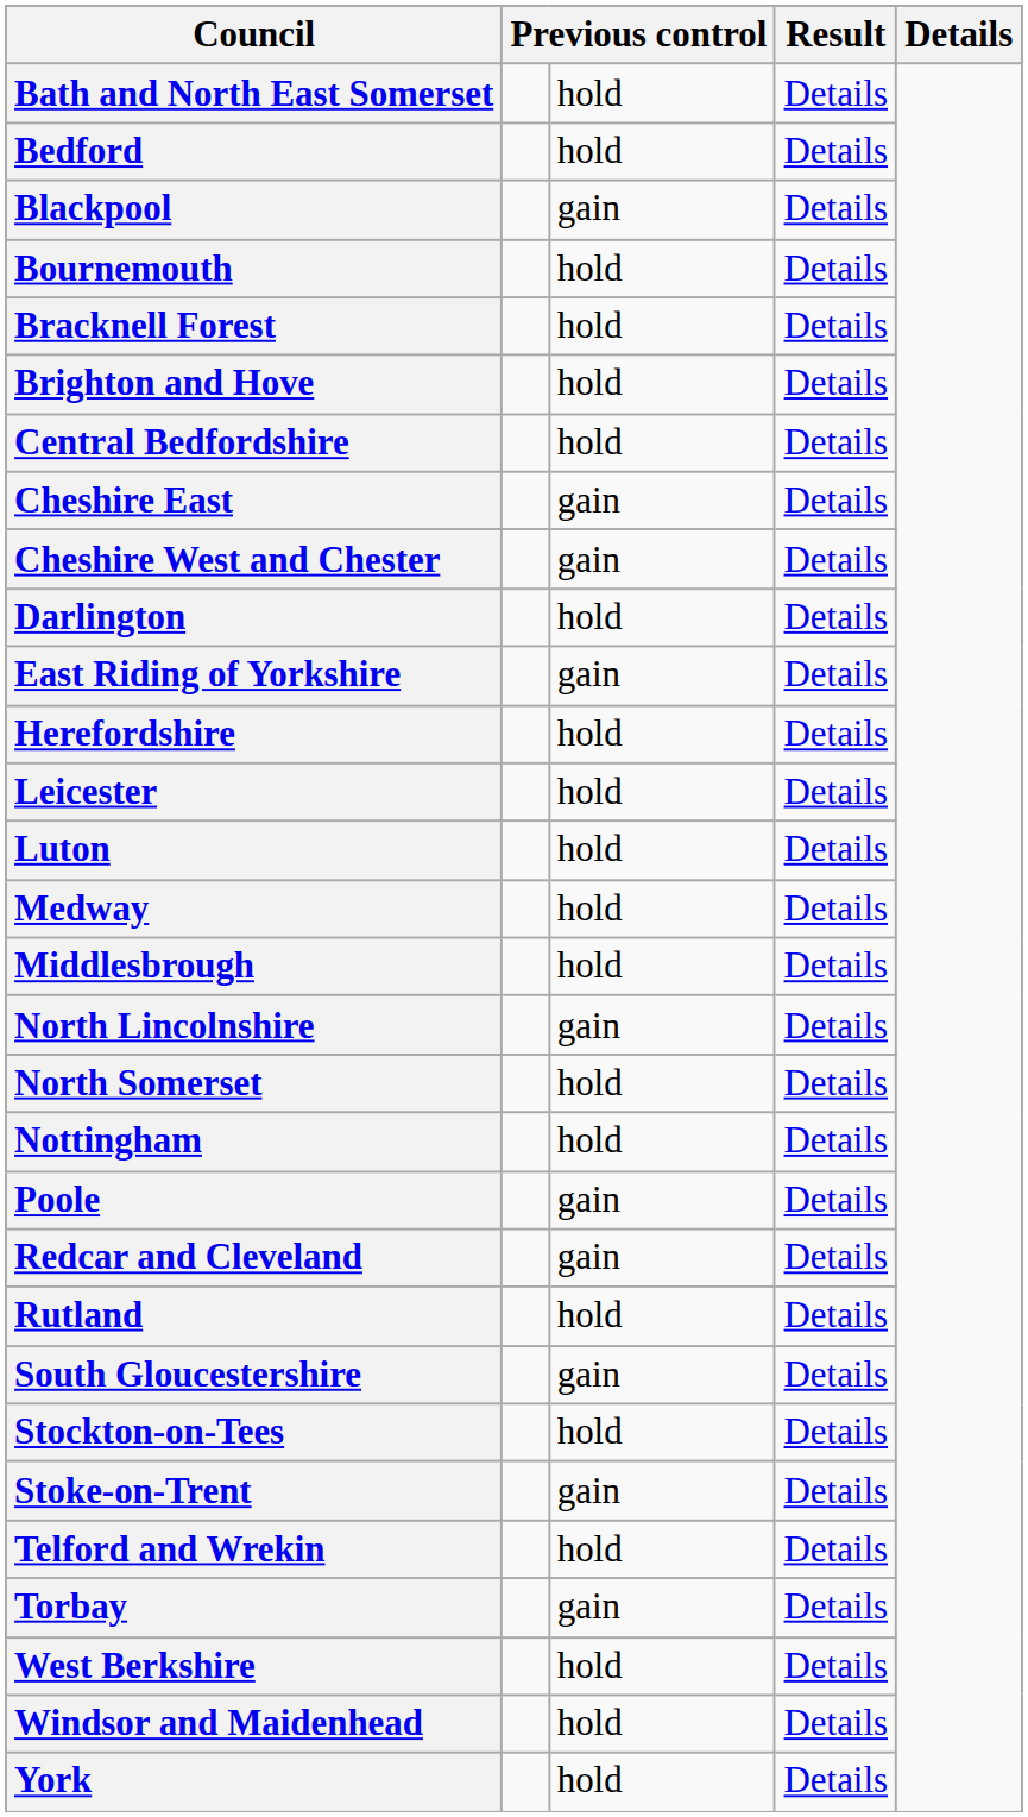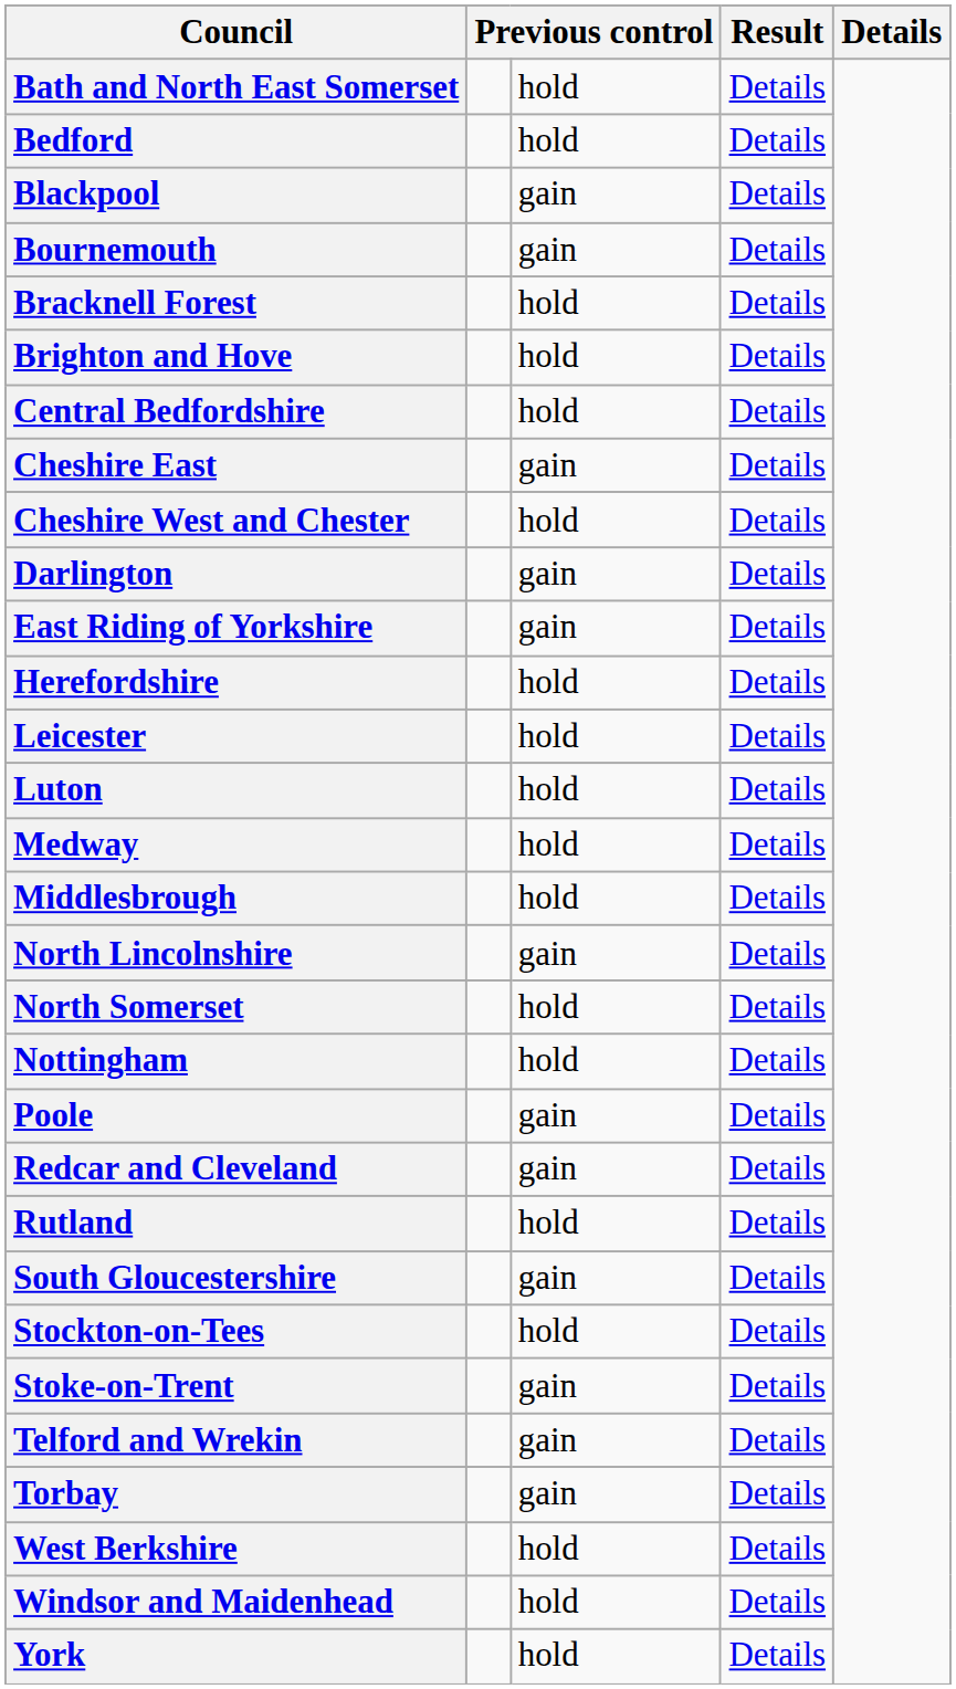 <table class="wikitable">
 <tr>
 <th scope="col">Council</th>
 <th colspan=2>Previous control</th>
 <th colspan=2>Result</th>
 <th scope="col" class="unsortable">Details</th>
 </tr>
 <tr>
 <th scope="row" style="text-align: left;"><a href='#'>Bath and North East Somerset</a></th>
 <td></td>
 <td> hold</td>
 <td><a href='#'>Details</a></td>
 </tr>
 <tr>
 <th scope="row" style="text-align: left;"><a href='#'>Bedford</a></th>
 <td></td>
 <td> hold</td>
 <td><a href='#'>Details</a></td>
 </tr>
 <tr>
 <th scope="row" style="text-align: left;"><a href='#'>Blackpool</a></th>
 <td></td>
 <td> gain</td>
 <td><a href='#'>Details</a></td>
 </tr>
 <tr>
 <th scope="row" style="text-align: left;"><a href='#'>Bournemouth</a></th>
 <td></td>
-<td> hold</td>
+<td> gain</td>
 <td><a href='#'>Details</a></td>
 </tr>
 <tr>
 <th scope="row" style="text-align: left;"><a href='#'>Bracknell Forest</a></th>
 <td></td>
 <td> hold</td>
 <td><a href='#'>Details</a></td>
 </tr>
 <tr>
 <th scope="row" style="text-align: left;"><a href='#'>Brighton and Hove</a></th>
 <td></td>
 <td> hold</td>
 <td><a href='#'>Details</a></td>
 </tr>
 <tr>
 <th scope="row" style="text-align: left;"><a href='#'>Central Bedfordshire</a></th>
 <td></td>
 <td> hold</td>
 <td><a href='#'>Details</a></td>
 </tr>
 <tr>
 <th scope="row" style="text-align: left;"><a href='#'>Cheshire East</a></th>
 <td></td>
 <td> gain</td>
 <td><a href='#'>Details</a></td>
 </tr>
 <tr>
 <th scope="row" style="text-align: left;"><a href='#'>Cheshire West and Chester</a></th>
 <td></td>
-<td> gain</td>
+<td> hold</td>
 <td><a href='#'>Details</a></td>
 </tr>
 <tr>
 <th scope="row" style="text-align: left;"><a href='#'>Darlington</a></th>
 <td></td>
-<td> hold</td>
+<td> gain</td>
 <td><a href='#'>Details</a></td>
 </tr>
 <tr>
 <th scope="row" style="text-align: left;"><a href='#'>East Riding of Yorkshire</a></th>
 <td></td>
 <td> gain</td>
 <td><a href='#'>Details</a></td>
 </tr>
 <tr>
 <th scope="row" style="text-align: left;"><a href='#'>Herefordshire</a></th>
 <td></td>
 <td> hold</td>
 <td><a href='#'>Details</a></td>
 </tr>
 <tr>
 <th scope="row" style="text-align: left;"><a href='#'>Leicester</a></th>
 <td></td>
 <td> hold</td>
 <td><a href='#'>Details</a></td>
 </tr>
 <tr>
 <th scope="row" style="text-align: left;"><a href='#'>Luton</a></th>
 <td></td>
 <td> hold</td>
 <td><a href='#'>Details</a></td>
 </tr>
 <tr>
 <th scope="row" style="text-align: left;"><a href='#'>Medway</a></th>
 <td></td>
 <td> hold</td>
 <td><a href='#'>Details</a></td>
 </tr>
 <tr>
 <th scope="row" style="text-align: left;"><a href='#'>Middlesbrough</a></th>
 <td></td>
 <td> hold</td>
 <td><a href='#'>Details</a></td>
 </tr>
 <tr>
 <th scope="row" style="text-align: left;"><a href='#'>North Lincolnshire</a></th>
 <td></td>
 <td> gain</td>
 <td><a href='#'>Details</a></td>
 </tr>
 <tr>
 <th scope="row" style="text-align: left;"><a href='#'>North Somerset</a></th>
 <td></td>
 <td> hold</td>
 <td><a href='#'>Details</a></td>
 </tr>
 <tr>
 <th scope="row" style="text-align: left;"><a href='#'>Nottingham</a></th>
 <td></td>
 <td> hold</td>
 <td><a href='#'>Details</a></td>
 </tr>
 <tr>
 <th scope="row" style="text-align: left;"><a href='#'>Poole</a></th>
 <td></td>
 <td> gain</td>
 <td><a href='#'>Details</a></td>
 </tr>
 <tr>
 <th scope="row" style="text-align: left;"><a href='#'>Redcar and Cleveland</a></th>
 <td></td>
 <td> gain</td>
 <td><a href='#'>Details</a></td>
 </tr>
 <tr>
 <th scope="row" style="text-align: left;"><a href='#'>Rutland</a></th>
 <td></td>
 <td> hold</td>
 <td><a href='#'>Details</a></td>
 </tr>
 <tr>
 <th scope="row" style="text-align: left;"><a href='#'>South Gloucestershire</a></th>
 <td></td>
 <td> gain</td>
 <td><a href='#'>Details</a></td>
 </tr>
 <tr>
 <th scope="row" style="text-align: left;"><a href='#'>Stockton-on-Tees</a></th>
 <td></td>
 <td> hold</td>
 <td><a href='#'>Details</a></td>
 </tr>
 <tr>
 <th scope="row" style="text-align: left;"><a href='#'>Stoke-on-Trent</a></th>
 <td></td>
 <td> gain</td>
 <td><a href='#'>Details</a></td>
 </tr>
 <tr>
 <th scope="row" style="text-align: left;"><a href='#'>Telford and Wrekin</a></th>
 <td></td>
-<td> hold</td>
+<td> gain</td>
 <td><a href='#'>Details</a></td>
 </tr>
 <tr>
 <th scope="row" style="text-align: left;"><a href='#'>Torbay</a></th>
 <td></td>
 <td> gain</td>
 <td><a href='#'>Details</a></td>
 </tr>
 <tr>
 <th scope="row" style="text-align: left;"><a href='#'>West Berkshire</a></th>
 <td></td>
 <td> hold</td>
 <td><a href='#'>Details</a></td>
 </tr>
 <tr>
 <th scope="row" style="text-align: left;"><a href='#'>Windsor and Maidenhead</a></th>
 <td></td>
 <td> hold</td>
 <td><a href='#'>Details</a></td>
 </tr>
 <tr>
 <th scope="row" style="text-align: left;"><a href='#'>York</a></th>
 <td></td>
 <td> hold</td>
 <td><a href='#'>Details</a></td>
 </tr>
 </table>
